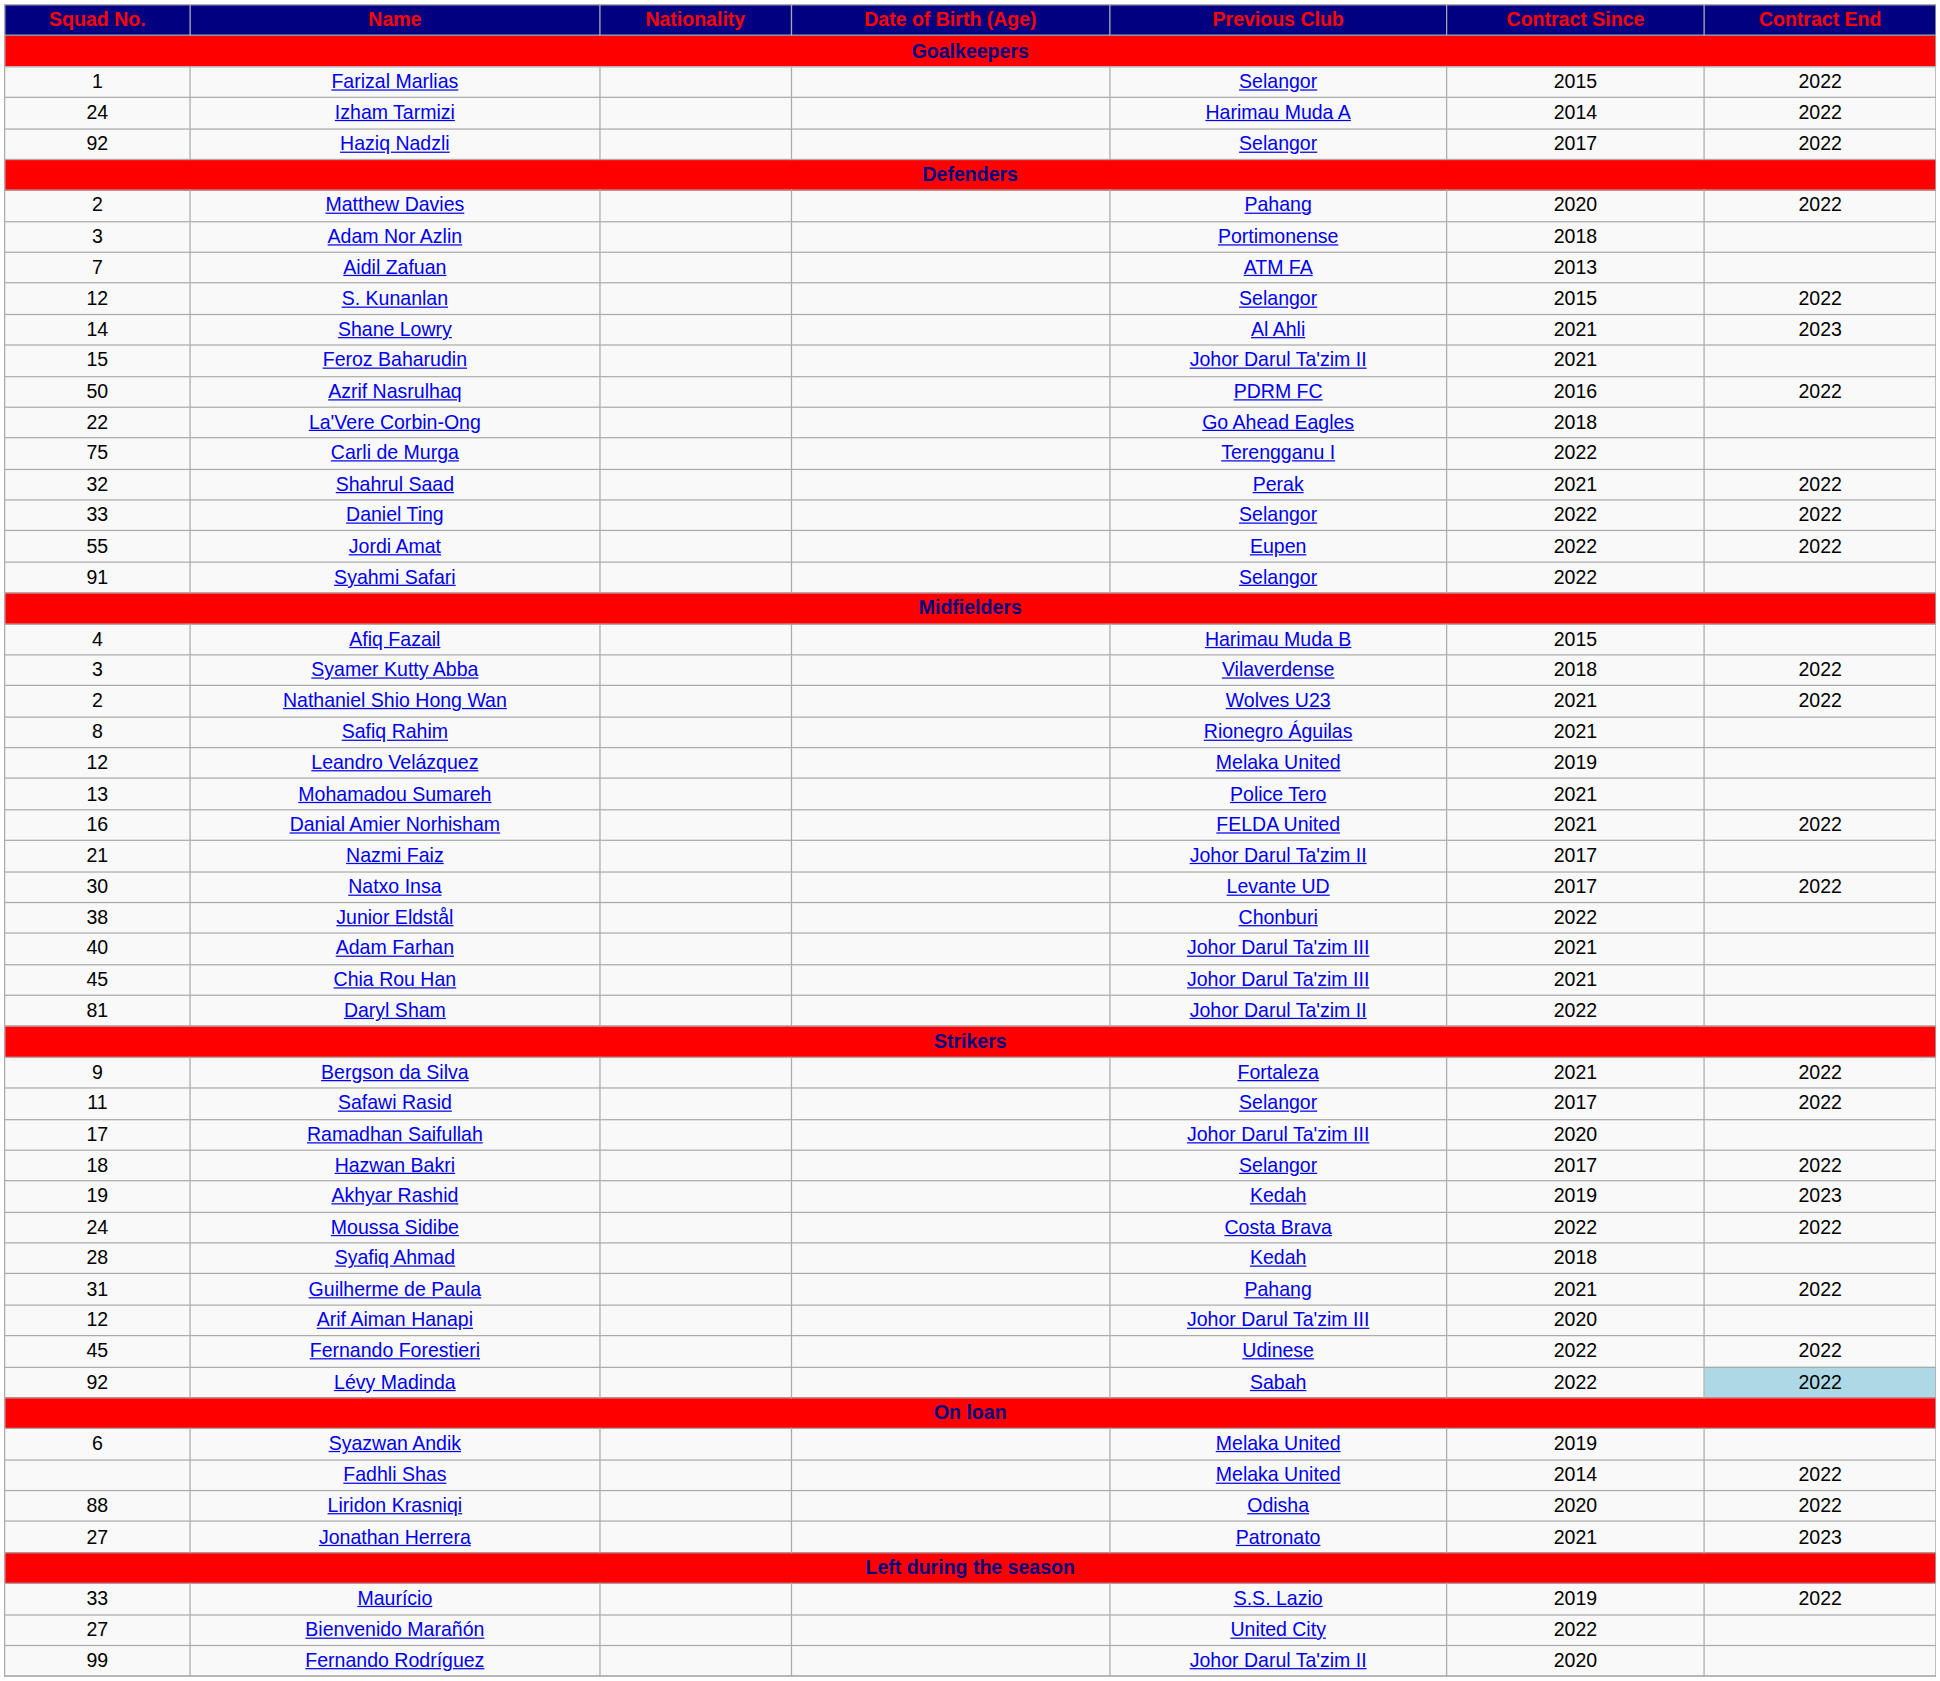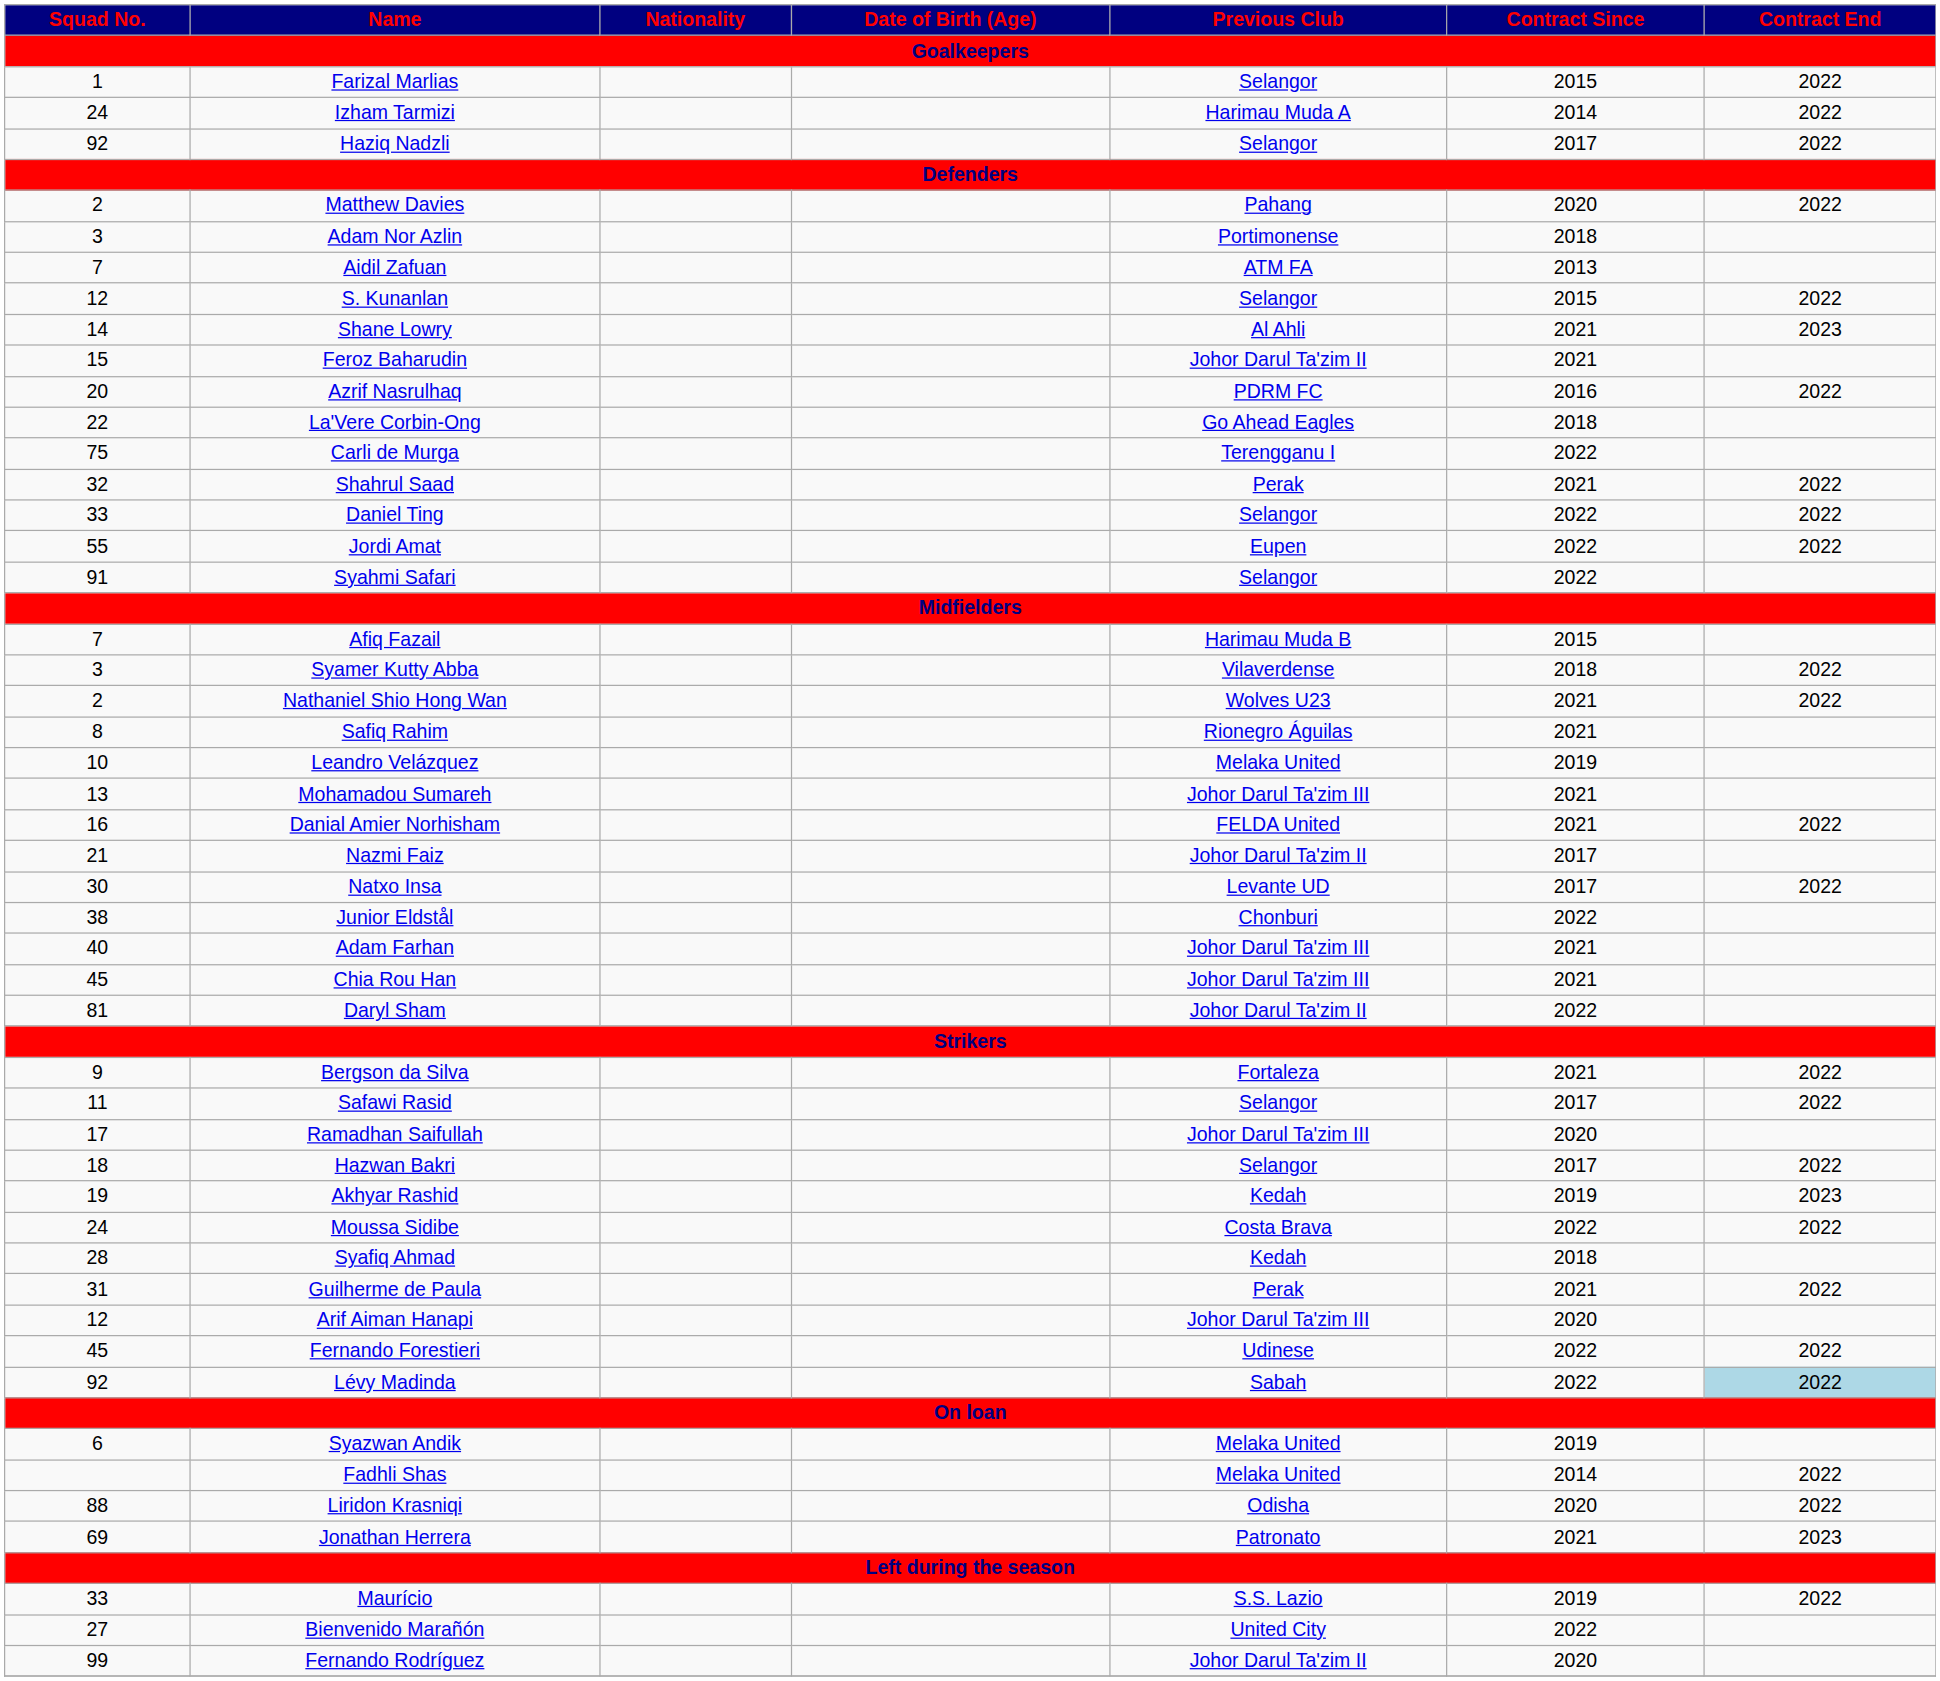 <table class="wikitable" style="text-align:center; width:100%;">
 <tr>
 <th style="background:navy; color:red; text-align:center;">Squad No.</th>
 <th style="background:navy; color:red; text-align:center;">Name</th>
 <th style="background:navy; color:red; text-align:center;">Nationality</th>
 <th style="background:navy; color:red; text-align:center;">Date of Birth (Age)</th>
 <th style="background:navy; color:red; text-align:center;">Previous Club</th>
 <th style="background:navy; color:red; text-align:center;">Contract Since</th>
 <th style="background:navy; color:red; text-align:center;">Contract End</th>
 </tr>
 <tr>
 <th colspan="8" style="background:red; color:navy; text-align:center">Goalkeepers</th>
 </tr>
 <tr>
 <td>1</td>
 <td><a href='#'>Farizal Marlias</a></td>
 <td></td>
 <td></td>
 <td> <a href='#'>Selangor</a></td>
 <td>2015</td>
 <td>2022</td>
 </tr>
 <tr>
 <td>24</td>
 <td><a href='#'>Izham Tarmizi</a></td>
 <td></td>
 <td></td>
 <td> <a href='#'>Harimau Muda A</a></td>
 <td>2014</td>
 <td>2022</td>
 </tr>
 <tr>
 <td>92</td>
 <td><a href='#'>Haziq Nadzli</a></td>
 <td></td>
 <td></td>
 <td> <a href='#'>Selangor</a></td>
 <td>2017</td>
 <td>2022</td>
 </tr>
 <tr>
 <th colspan="8" style="background:red; color:navy; text-align:center">Defenders</th>
 </tr>
 <tr>
 <td>2</td>
 <td><a href='#'>Matthew Davies</a></td>
 <td></td>
 <td></td>
 <td> <a href='#'>Pahang</a></td>
 <td>2020</td>
 <td>2022</td>
 </tr>
 <tr>
 <td>3</td>
 <td><a href='#'>Adam Nor Azlin</a></td>
 <td></td>
 <td></td>
 <td> <a href='#'>Portimonense</a></td>
 <td>2018</td>
 <td></td>
 </tr>
 <tr>
 <td>7</td>
 <td><a href='#'>Aidil Zafuan</a></td>
 <td></td>
 <td></td>
 <td> <a href='#'>ATM FA</a></td>
 <td>2013</td>
 <td></td>
 </tr>
 <tr>
 <td>12</td>
 <td><a href='#'>S. Kunanlan</a></td>
 <td></td>
 <td></td>
 <td> <a href='#'>Selangor</a></td>
 <td>2015</td>
 <td>2022</td>
 </tr>
 <tr>
 <td>14</td>
 <td><a href='#'>Shane Lowry</a></td>
 <td></td>
 <td></td>
 <td> <a href='#'>Al Ahli</a></td>
 <td>2021</td>
 <td>2023</td>
 </tr>
 <tr>
 <td>15</td>
 <td><a href='#'>Feroz Baharudin</a></td>
 <td></td>
 <td></td>
 <td> <a href='#'>Johor Darul Ta'zim II</a></td>
 <td>2021</td>
 <td></td>
 </tr>
 <tr>
-<td>50</td>
+<td>20</td>
 <td><a href='#'>Azrif Nasrulhaq</a></td>
 <td></td>
 <td></td>
 <td> <a href='#'>PDRM FC</a></td>
 <td>2016</td>
 <td>2022</td>
 </tr>
 <tr>
 <td>22</td>
 <td><a href='#'>La'Vere Corbin-Ong</a></td>
 <td></td>
 <td></td>
 <td> <a href='#'>Go Ahead Eagles</a></td>
 <td>2018</td>
 <td></td>
 </tr>
 <tr>
 <td>75</td>
 <td><a href='#'>Carli de Murga</a></td>
 <td></td>
 <td></td>
 <td> <a href='#'>Terengganu I</a></td>
 <td>2022</td>
 <td></td>
 </tr>
 <tr>
 <td>32</td>
 <td><a href='#'>Shahrul Saad</a></td>
 <td></td>
 <td></td>
 <td> <a href='#'>Perak</a></td>
 <td>2021</td>
 <td>2022</td>
 </tr>
 <tr>
 <td>33</td>
 <td><a href='#'>Daniel Ting</a></td>
 <td></td>
 <td></td>
 <td> <a href='#'>Selangor</a></td>
 <td>2022</td>
 <td>2022</td>
 </tr>
 <tr>
 <td>55</td>
 <td><a href='#'>Jordi Amat</a></td>
 <td></td>
 <td></td>
 <td> <a href='#'>Eupen</a></td>
 <td>2022</td>
 <td>2022</td>
 </tr>
 <tr>
 <td>91</td>
 <td><a href='#'>Syahmi Safari</a></td>
 <td></td>
 <td></td>
 <td> <a href='#'>Selangor</a></td>
 <td>2022</td>
 <td></td>
 </tr>
 <tr>
 <th colspan="8" style="background:red; color:navy; text-align:center">Midfielders</th>
 </tr>
 <tr>
-<td>4</td>
+<td>7</td>
 <td><a href='#'>Afiq Fazail</a></td>
 <td></td>
 <td></td>
 <td> <a href='#'>Harimau Muda B</a></td>
 <td>2015</td>
 <td></td>
 </tr>
 <tr>
 <td>3</td>
 <td><a href='#'>Syamer Kutty Abba</a></td>
 <td></td>
 <td></td>
 <td> <a href='#'>Vilaverdense</a></td>
 <td>2018</td>
 <td>2022</td>
 </tr>
 <tr>
 <td>2</td>
 <td><a href='#'>Nathaniel Shio Hong Wan</a></td>
 <td></td>
 <td></td>
 <td> <a href='#'>Wolves U23</a></td>
 <td>2021</td>
 <td>2022</td>
 </tr>
 <tr>
 <td>8</td>
 <td><a href='#'>Safiq Rahim</a></td>
 <td></td>
 <td></td>
 <td> <a href='#'>Rionegro Águilas</a></td>
 <td>2021</td>
 <td></td>
 </tr>
 <tr>
-<td>12</td>
+<td>10</td>
 <td><a href='#'>Leandro Velázquez</a></td>
 <td></td>
 <td></td>
 <td> <a href='#'>Melaka United</a></td>
 <td>2019</td>
 <td></td>
 </tr>
 <tr>
 <td>13</td>
 <td><a href='#'>Mohamadou Sumareh</a></td>
 <td></td>
 <td></td>
-<td> <a href='#'>Police Tero</a></td>
+<td> <a href='#'>Johor Darul Ta'zim III</a></td>
 <td>2021</td>
 <td></td>
 </tr>
 <tr>
 <td>16</td>
 <td><a href='#'>Danial Amier Norhisham</a></td>
 <td></td>
 <td></td>
 <td> <a href='#'>FELDA United</a></td>
 <td>2021</td>
 <td>2022</td>
 </tr>
 <tr>
 <td>21</td>
 <td><a href='#'>Nazmi Faiz</a></td>
 <td></td>
 <td></td>
 <td> <a href='#'>Johor Darul Ta'zim II</a></td>
 <td>2017</td>
 <td></td>
 </tr>
 <tr>
 <td>30</td>
 <td><a href='#'>Natxo Insa</a></td>
 <td></td>
 <td></td>
 <td> <a href='#'>Levante UD</a></td>
 <td>2017</td>
 <td>2022</td>
 </tr>
 <tr>
 <td>38</td>
 <td><a href='#'>Junior Eldstål</a></td>
 <td></td>
 <td></td>
 <td> <a href='#'>Chonburi</a></td>
 <td>2022</td>
 <td></td>
 </tr>
 <tr>
 <td>40</td>
 <td><a href='#'>Adam Farhan</a></td>
 <td></td>
 <td></td>
 <td> <a href='#'>Johor Darul Ta'zim III</a></td>
 <td>2021</td>
 <td></td>
 </tr>
 <tr>
 <td>45</td>
 <td><a href='#'>Chia Rou Han</a></td>
 <td></td>
 <td></td>
 <td> <a href='#'>Johor Darul Ta'zim III</a></td>
 <td>2021</td>
 <td></td>
 </tr>
 <tr>
 <td>81</td>
 <td><a href='#'>Daryl Sham</a></td>
 <td></td>
 <td></td>
 <td> <a href='#'>Johor Darul Ta'zim II</a></td>
 <td>2022</td>
 <td></td>
 </tr>
 <tr>
 <th colspan="8" style="background:red; color:navy; text-align:center">Strikers</th>
 </tr>
 <tr>
 <td>9</td>
 <td><a href='#'>Bergson da Silva</a></td>
 <td></td>
 <td></td>
 <td> <a href='#'>Fortaleza</a></td>
 <td>2021</td>
 <td>2022</td>
 </tr>
 <tr>
 <td>11</td>
 <td><a href='#'>Safawi Rasid</a></td>
 <td></td>
 <td></td>
 <td> <a href='#'>Selangor</a></td>
 <td>2017</td>
 <td>2022</td>
 </tr>
 <tr>
 <td>17</td>
 <td><a href='#'>Ramadhan Saifullah</a></td>
 <td></td>
 <td></td>
 <td> <a href='#'>Johor Darul Ta'zim III</a></td>
 <td>2020</td>
 <td></td>
 </tr>
 <tr>
 <td>18</td>
 <td><a href='#'>Hazwan Bakri</a></td>
 <td></td>
 <td></td>
 <td> <a href='#'>Selangor</a></td>
 <td>2017</td>
 <td>2022</td>
 </tr>
 <tr>
 <td>19</td>
 <td><a href='#'>Akhyar Rashid</a></td>
 <td></td>
 <td></td>
 <td> <a href='#'>Kedah</a></td>
 <td>2019</td>
 <td>2023</td>
 </tr>
 <tr>
 <td>24</td>
 <td><a href='#'>Moussa Sidibe</a></td>
 <td></td>
 <td></td>
 <td> <a href='#'>Costa Brava</a></td>
 <td>2022</td>
 <td>2022</td>
 </tr>
 <tr>
 <td>28</td>
 <td><a href='#'>Syafiq Ahmad</a></td>
 <td></td>
 <td></td>
 <td> <a href='#'>Kedah</a></td>
 <td>2018</td>
 <td></td>
 </tr>
 <tr>
 <td>31</td>
 <td><a href='#'>Guilherme de Paula</a></td>
 <td></td>
 <td></td>
-<td> <a href='#'>Pahang</a></td>
+<td> <a href='#'>Perak</a></td>
 <td>2021</td>
 <td>2022</td>
 </tr>
 <tr>
 <td>12</td>
 <td><a href='#'>Arif Aiman Hanapi</a></td>
 <td></td>
 <td></td>
 <td> <a href='#'>Johor Darul Ta'zim III</a></td>
 <td>2020</td>
 <td></td>
 </tr>
 <tr>
 <td>45</td>
 <td><a href='#'>Fernando Forestieri</a></td>
 <td></td>
 <td></td>
 <td> <a href='#'>Udinese</a></td>
 <td>2022</td>
 <td>2022</td>
 </tr>
 <tr>
 <td>92</td>
 <td><a href='#'>Lévy Madinda</a></td>
 <td></td>
 <td></td>
 <td> <a href='#'>Sabah</a></td>
 <td>2022</td>
 <td style="background: lightblue;">2022</td>
 </tr>
 <tr>
 <th colspan="8" style="background:red; color:navy; text-align:center">On loan</th>
 </tr>
 <tr>
 <td>6</td>
 <td><a href='#'>Syazwan Andik</a></td>
 <td></td>
 <td></td>
 <td> <a href='#'>Melaka United</a></td>
 <td>2019</td>
 <td></td>
 </tr>
 <tr>
 <td></td>
 <td><a href='#'>Fadhli Shas</a></td>
 <td></td>
 <td></td>
 <td> <a href='#'>Melaka United</a></td>
 <td>2014</td>
 <td>2022</td>
 </tr>
 <tr>
 <td>88</td>
 <td><a href='#'>Liridon Krasniqi</a></td>
 <td></td>
 <td></td>
 <td> <a href='#'>Odisha</a></td>
 <td>2020</td>
 <td>2022</td>
 </tr>
 <tr>
-<td>27</td>
+<td>69</td>
 <td><a href='#'>Jonathan Herrera</a></td>
 <td></td>
 <td></td>
 <td> <a href='#'>Patronato</a></td>
 <td>2021</td>
 <td>2023</td>
 </tr>
 <tr>
 <th colspan="8" style="background:red; color:navy; text-align:center">Left during the season</th>
 </tr>
 <tr>
 <td>33</td>
 <td><a href='#'>Maurício</a></td>
 <td></td>
 <td></td>
 <td> <a href='#'>S.S. Lazio</a></td>
 <td>2019</td>
 <td>2022</td>
 </tr>
 <tr>
 <td>27</td>
 <td><a href='#'>Bienvenido Marañón</a></td>
 <td></td>
 <td></td>
 <td> <a href='#'>United City</a></td>
 <td>2022</td>
 <td></td>
 </tr>
 <tr>
 <td>99</td>
 <td><a href='#'>Fernando Rodríguez</a></td>
 <td></td>
 <td></td>
 <td>  <a href='#'>Johor Darul Ta'zim II</a></td>
 <td>2020</td>
 <td></td>
 </tr>
 <tr>
 </tr>
 </table>
